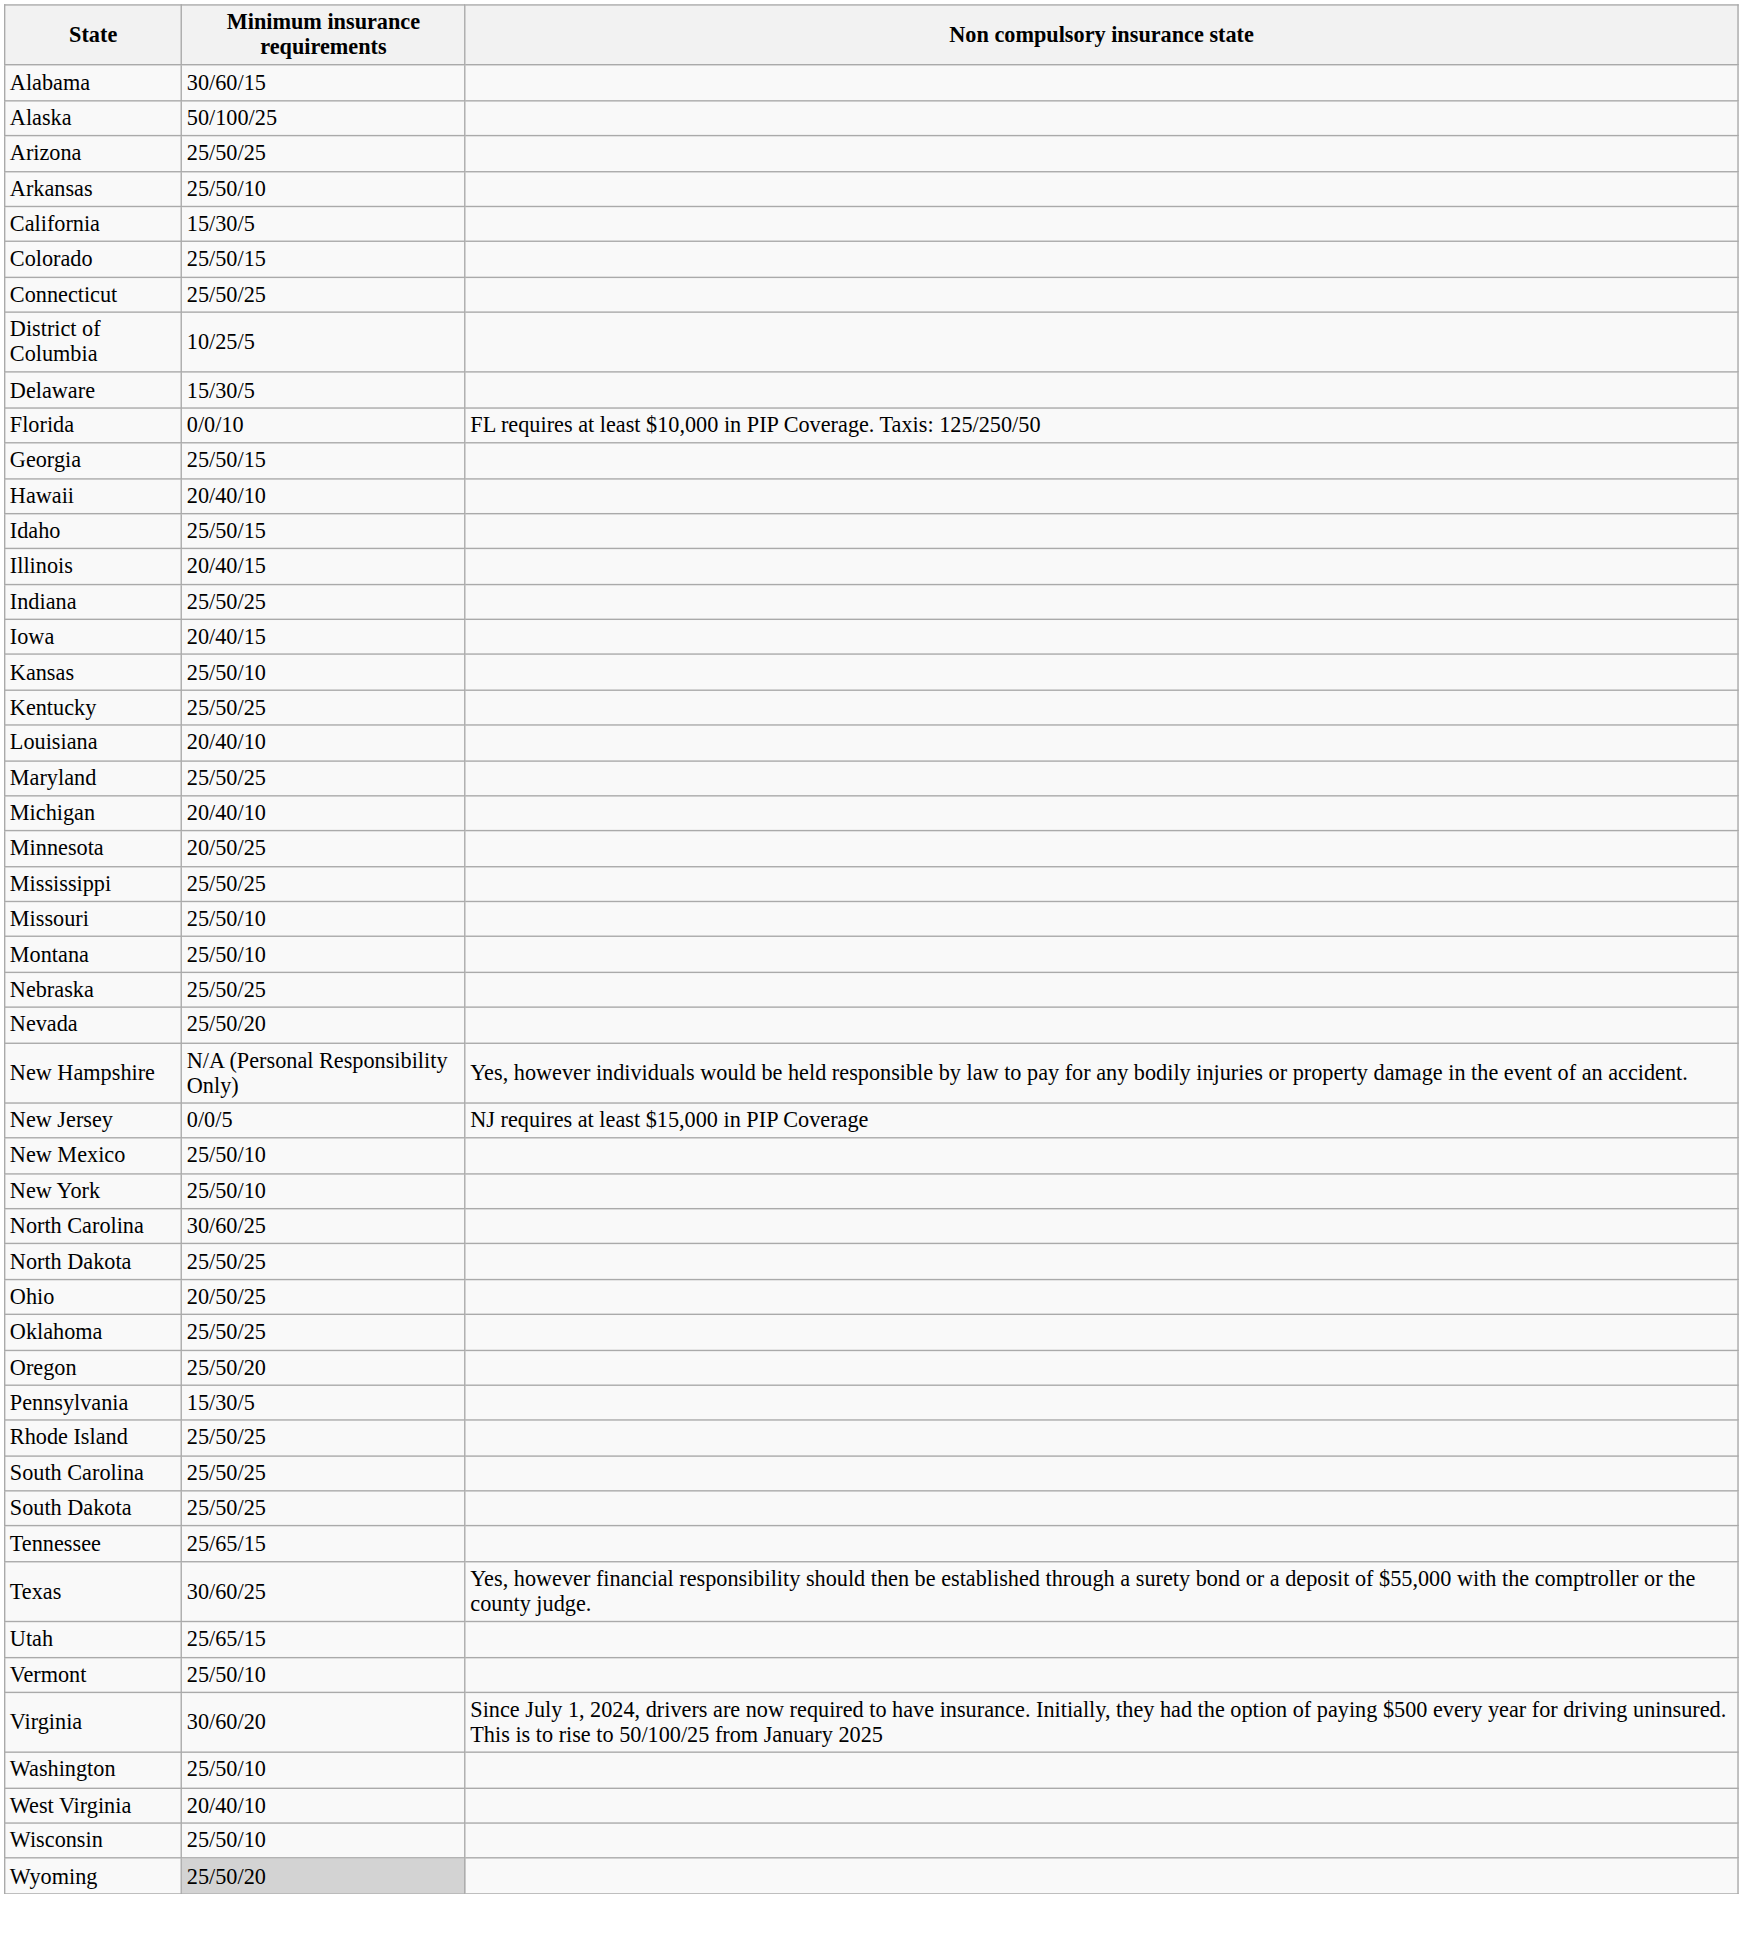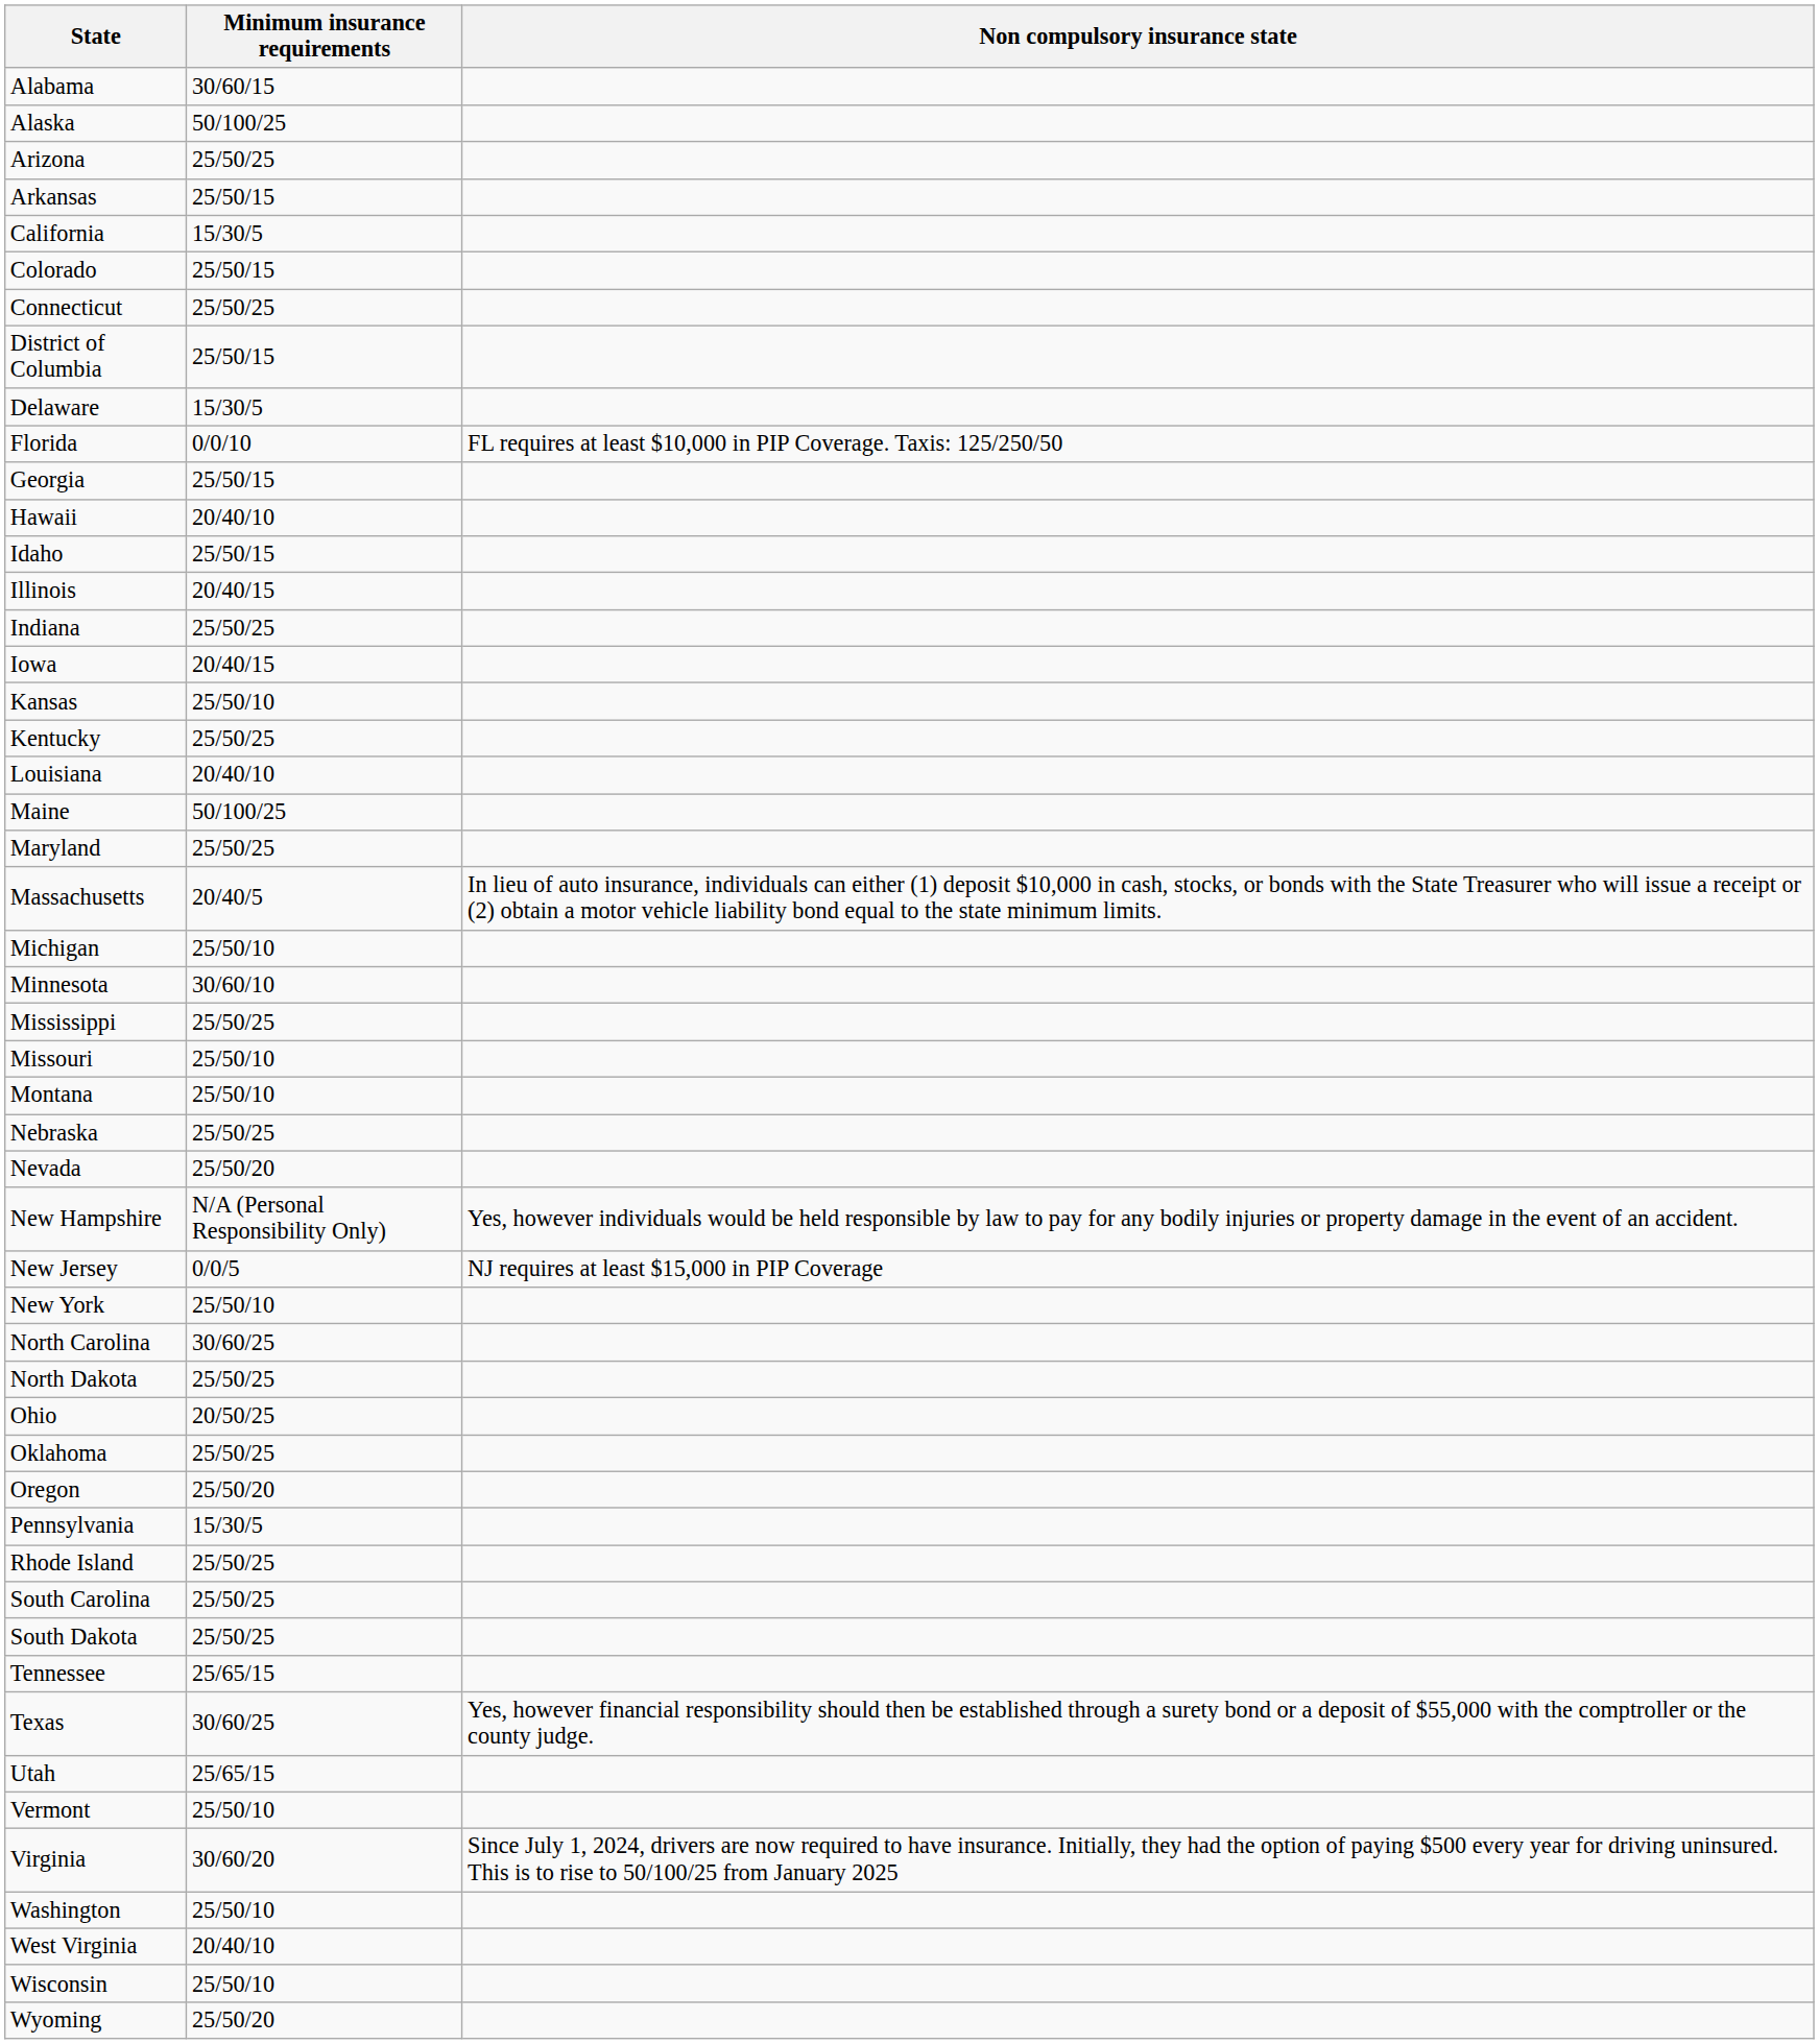 <table class="wikitable sortable" style="float:left;">
 <tr>
 <th>State </th>
 <th>Minimum insurance requirements</th>
 <th>Non compulsory insurance state</th>
 </tr>
 <tr>
 <td>Alabama</td>
 <td>30/60/15 </td>
 <td></td>
 </tr>
 <tr>
 <td>Alaska</td>
 <td>50/100/25</td>
 <td></td>
 </tr>
 <tr>
 <td>Arizona</td>
 <td>25/50/25</td>
 <td></td>
 </tr>
 <tr>
 <td>Arkansas</td>
-<td>25/50/10</td>
+<td>25/50/15</td>
 <td></td>
 </tr>
 <tr>
 <td>California</td>
 <td>15/30/5</td>
 <td></td>
 </tr>
 <tr>
 <td>Colorado</td>
 <td>25/50/15</td>
 <td></td>
 </tr>
 <tr>
 <td>Connecticut</td>
 <td>25/50/25</td>
 <td></td>
 </tr>
 <tr>
 <td>District of Columbia</td>
-<td>10/25/5</td>
+<td>25/50/15</td>
 <td></td>
 </tr>
 <tr>
 <td>Delaware</td>
 <td>15/30/5</td>
 <td></td>
 </tr>
 <tr>
 <td>Florida</td>
 <td>0/0/10</td>
 <td>FL requires at least $10,000 in PIP Coverage. Taxis: 125/250/50</td>
 </tr>
 <tr>
 <td>Georgia</td>
 <td>25/50/15</td>
 <td></td>
 </tr>
 <tr>
 <td>Hawaii</td>
 <td>20/40/10</td>
 <td></td>
 </tr>
 <tr>
 <td>Idaho</td>
 <td>25/50/15</td>
 <td></td>
 </tr>
 <tr>
 <td>Illinois</td>
 <td>20/40/15</td>
 <td></td>
 </tr>
 <tr>
 <td>Indiana</td>
 <td>25/50/25</td>
 <td></td>
 </tr>
 <tr>
 <td>Iowa</td>
 <td>20/40/15</td>
 <td></td>
 </tr>
 <tr>
 <td>Kansas</td>
 <td>25/50/10</td>
 <td></td>
 </tr>
 <tr>
 <td>Kentucky</td>
 <td>25/50/25</td>
 <td></td>
 </tr>
 <tr>
 <td>Louisiana</td>
 <td>20/40/10</td>
 <td></td>
 </tr>
 <tr>
+<td>Maine</td>
+<td>50/100/25</td>
+<td></td>
+</tr>
+<tr>
 <td>Maryland</td>
 <td>25/50/25</td>
 <td></td>
 </tr>
 <tr>
+<td>Massachusetts</td>
+<td>20/40/5</td>
+<td>In lieu of auto insurance, individuals can either (1) deposit $10,000 in cash, stocks, or bonds with the State Treasurer who will issue a receipt or (2) obtain a motor vehicle liability bond equal to the state minimum limits.</td>
+</tr>
+<tr>
 <td>Michigan</td>
-<td>20/40/10</td>
+<td>25/50/10</td>
 <td></td>
 </tr>
 <tr>
 <td>Minnesota</td>
-<td>20/50/25</td>
+<td>30/60/10</td>
 <td></td>
 </tr>
 <tr>
 <td>Mississippi</td>
 <td>25/50/25</td>
 <td></td>
 </tr>
 <tr>
 <td>Missouri</td>
 <td>25/50/10</td>
 <td></td>
 </tr>
 <tr>
 <td>Montana</td>
 <td>25/50/10</td>
 <td></td>
 </tr>
 <tr>
 <td>Nebraska</td>
 <td>25/50/25</td>
 <td></td>
 </tr>
 <tr>
 <td>Nevada</td>
 <td>25/50/20</td>
 <td></td>
 </tr>
 <tr>
 <td>New Hampshire</td>
 <td>N/A (Personal Responsibility Only)</td>
 <td>Yes, however individuals would be held responsible by law to pay for any bodily injuries or property damage in the event of an accident.</td>
 </tr>
 <tr>
 <td>New Jersey</td>
 <td>0/0/5</td>
 <td>NJ requires at least $15,000 in PIP Coverage</td>
-</tr>
-<tr>
-<td>New Mexico</td>
-<td>25/50/10</td>
-<td></td>
 </tr>
 <tr>
 <td>New York</td>
 <td>25/50/10</td>
 <td></td>
 </tr>
 <tr>
 <td>North Carolina</td>
 <td>30/60/25</td>
 <td></td>
 </tr>
 <tr>
 <td>North Dakota</td>
 <td>25/50/25</td>
 <td></td>
 </tr>
 <tr>
 <td>Ohio</td>
 <td>20/50/25</td>
 <td></td>
 </tr>
 <tr>
 <td>Oklahoma</td>
 <td>25/50/25</td>
 <td></td>
 </tr>
 <tr>
 <td>Oregon</td>
 <td>25/50/20</td>
 <td></td>
 </tr>
 <tr>
 <td>Pennsylvania</td>
 <td>15/30/5</td>
 <td></td>
 </tr>
 <tr>
 <td>Rhode Island</td>
 <td>25/50/25</td>
 <td></td>
 </tr>
 <tr>
 <td>South Carolina</td>
 <td>25/50/25</td>
 <td></td>
 </tr>
 <tr>
 <td>South Dakota</td>
 <td>25/50/25</td>
 <td></td>
 </tr>
 <tr>
 <td>Tennessee</td>
 <td>25/65/15</td>
 <td></td>
 </tr>
 <tr>
 <td>Texas</td>
 <td>30/60/25</td>
 <td>Yes, however financial responsibility should then be established through a surety bond or a deposit of $55,000 with the comptroller or the county judge.</td>
 </tr>
 <tr>
 <td>Utah</td>
 <td>25/65/15</td>
 <td></td>
 </tr>
 <tr>
 <td>Vermont</td>
 <td>25/50/10</td>
 <td></td>
 </tr>
 <tr>
 <td>Virginia</td>
 <td>30/60/20</td>
 <td>Since July 1, 2024, drivers are now required to have insurance. Initially, they had the option of paying $500 every year for driving uninsured. This is to rise to 50/100/25 from January 2025</td>
 </tr>
 <tr>
 <td>Washington</td>
 <td>25/50/10</td>
 <td></td>
 </tr>
 <tr>
 <td>West Virginia</td>
 <td>20/40/10</td>
 <td></td>
 </tr>
 <tr>
 <td>Wisconsin</td>
 <td>25/50/10</td>
 <td></td>
 </tr>
 <tr>
 <td>Wyoming</td>
-<td style="background: lightgrey;">25/50/20</td>
+<td>25/50/20</td>
 <td></td>
 </tr>
 </table>
